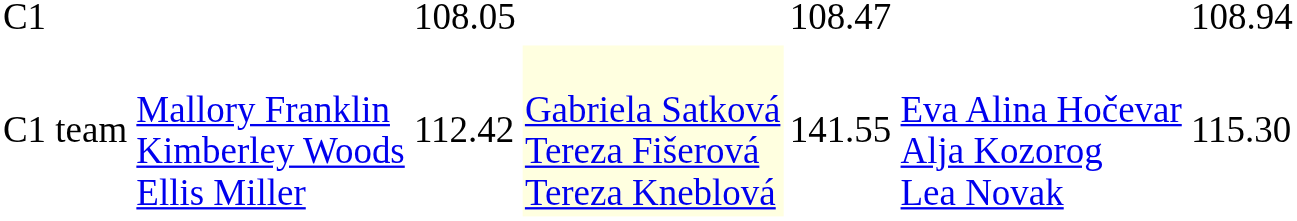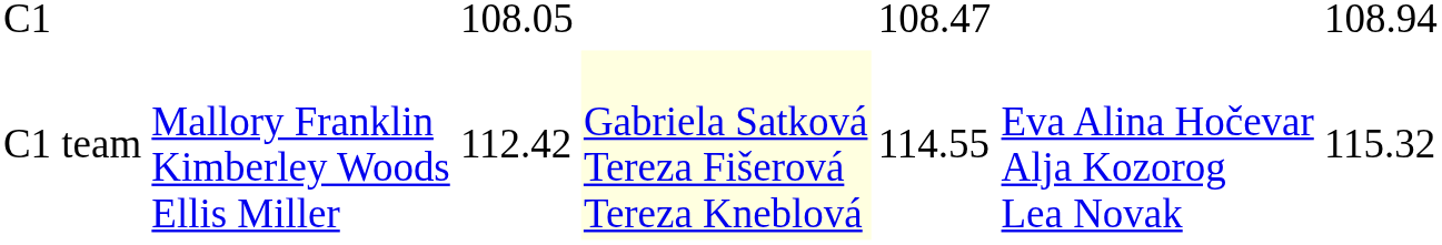 <table>
 <tr>
 <td>C1<br></td>
 <td></td>
 <td>108.05</td>
 <td></td>
 <td>108.47</td>
 <td></td>
 <td>108.94</td>
 </tr>
 <tr>
 <td>C1 team<br></td>
 <td><br><a href='#'>Mallory Franklin</a><br><a href='#'>Kimberley Woods</a><br><a href='#'>Ellis Miller</a></td>
 <td>112.42</td>
 <td style="background: lightyellow;"><br><a href='#'>Gabriela Satková</a><br><a href='#'>Tereza Fišerová</a><br><a href='#'>Tereza Kneblová</a></td>
-<td>141.55</td>
+<td>114.55</td>
 <td><br><a href='#'>Eva Alina Hočevar</a><br><a href='#'>Alja Kozorog</a><br><a href='#'>Lea Novak</a></td>
-<td>115.30</td>
+<td>115.32</td>
 </tr>
 </table>
